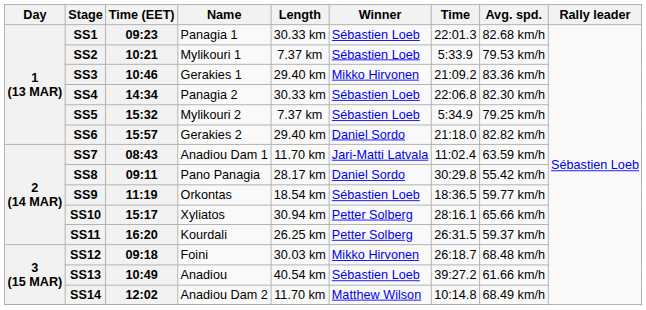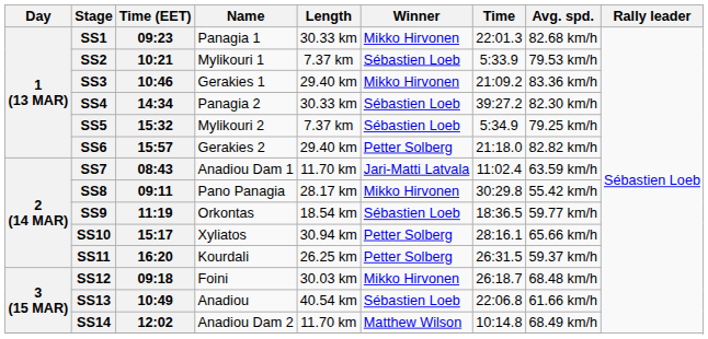 <table class="wikitable" style="text-align: center; font-size: 90%; max-width: 950px;">
 <tr>
 <th>Day</th>
 <th>Stage</th>
 <th>Time (EET)</th>
 <th>Name</th>
 <th>Length</th>
 <th>Winner</th>
 <th>Time</th>
 <th>Avg. spd.</th>
 <th>Rally leader</th>
 </tr>
 <tr>
 <th rowspan="6">1<br>(13 MAR)</th>
 <th>SS1</th>
 <th>09:23</th>
 <td align=left>Panagia 1</td>
 <td>30.33 km</td>
-<td align=left> <a href='#'>Sébastien Loeb</a></td>
+<td align=left> <a href='#'>Mikko Hirvonen</a></td>
 <td>22:01.3</td>
 <td>82.68 km/h</td>
 <td rowspan=15 align=left> <a href='#'>Sébastien Loeb</a></td>
 </tr>
 <tr>
 <th>SS2</th>
 <th>10:21</th>
 <td align=left>Mylikouri 1</td>
 <td>7.37 km</td>
 <td align=left> <a href='#'>Sébastien Loeb</a></td>
 <td>5:33.9</td>
 <td>79.53 km/h</td>
 </tr>
 <tr>
 <th>SS3</th>
 <th>10:46</th>
 <td align=left>Gerakies 1</td>
 <td>29.40 km</td>
 <td align=left> <a href='#'>Mikko Hirvonen</a></td>
 <td>21:09.2</td>
 <td>83.36 km/h</td>
 </tr>
 <tr>
 <th>SS4</th>
 <th>14:34</th>
 <td align=left>Panagia 2</td>
 <td>30.33 km</td>
 <td align=left> <a href='#'>Sébastien Loeb</a></td>
-<td>22:06.8</td>
+<td>39:27.2</td>
 <td>82.30 km/h</td>
 </tr>
 <tr>
 <th>SS5</th>
 <th>15:32</th>
 <td align=left>Mylikouri 2</td>
 <td>7.37 km</td>
 <td align=left> <a href='#'>Sébastien Loeb</a></td>
 <td>5:34.9</td>
 <td>79.25 km/h</td>
 </tr>
 <tr>
 <th>SS6</th>
 <th>15:57</th>
 <td align=left>Gerakies 2</td>
 <td>29.40 km</td>
-<td align=left> <a href='#'>Daniel Sordo</a></td>
+<td align=left> <a href='#'>Petter Solberg</a></td>
 <td>21:18.0</td>
 <td>82.82 km/h</td>
 </tr>
 <tr>
 <th rowspan="5">2<br>(14 MAR)</th>
 <th>SS7</th>
 <th>08:43</th>
 <td align=left>Anadiou Dam 1</td>
 <td>11.70 km</td>
 <td align=left> <a href='#'>Jari-Matti Latvala</a></td>
 <td>11:02.4</td>
 <td>63.59 km/h</td>
 </tr>
 <tr>
 <th>SS8</th>
 <th>09:11</th>
 <td align=left>Pano Panagia</td>
 <td>28.17 km</td>
-<td align=left> <a href='#'>Daniel Sordo</a></td>
+<td align=left> <a href='#'>Mikko Hirvonen</a></td>
 <td>30:29.8</td>
 <td>55.42 km/h</td>
 </tr>
 <tr>
 <th>SS9</th>
 <th>11:19</th>
 <td align=left>Orkontas</td>
 <td>18.54 km</td>
 <td align=left> <a href='#'>Sébastien Loeb</a></td>
 <td>18:36.5</td>
 <td>59.77 km/h</td>
 </tr>
 <tr>
 <th>SS10</th>
 <th>15:17</th>
 <td align=left>Xyliatos</td>
 <td>30.94 km</td>
 <td align=left> <a href='#'>Petter Solberg</a></td>
 <td>28:16.1</td>
 <td>65.66 km/h</td>
 </tr>
 <tr>
 <th>SS11</th>
 <th>16:20</th>
 <td align=left>Kourdali</td>
 <td>26.25 km</td>
 <td align=left> <a href='#'>Petter Solberg</a></td>
 <td>26:31.5</td>
 <td>59.37 km/h</td>
 </tr>
 <tr>
 <th rowspan="3">3<br>(15 MAR)</th>
 <th>SS12</th>
 <th>09:18</th>
 <td align=left>Foini</td>
 <td>30.03 km</td>
 <td align=left> <a href='#'>Mikko Hirvonen</a></td>
 <td>26:18.7</td>
 <td>68.48 km/h</td>
 </tr>
 <tr>
 <th>SS13</th>
 <th>10:49</th>
 <td align=left>Anadiou</td>
 <td>40.54 km</td>
 <td align=left> <a href='#'>Sébastien Loeb</a></td>
-<td>39:27.2</td>
+<td>22:06.8</td>
 <td>61.66 km/h</td>
 </tr>
 <tr>
 <th>SS14</th>
 <th>12:02</th>
 <td align=left>Anadiou Dam 2</td>
 <td>11.70 km</td>
 <td align=left> <a href='#'>Matthew Wilson</a></td>
 <td>10:14.8</td>
 <td>68.49 km/h</td>
 </tr>
 <tr>
 </tr>
 </table>
